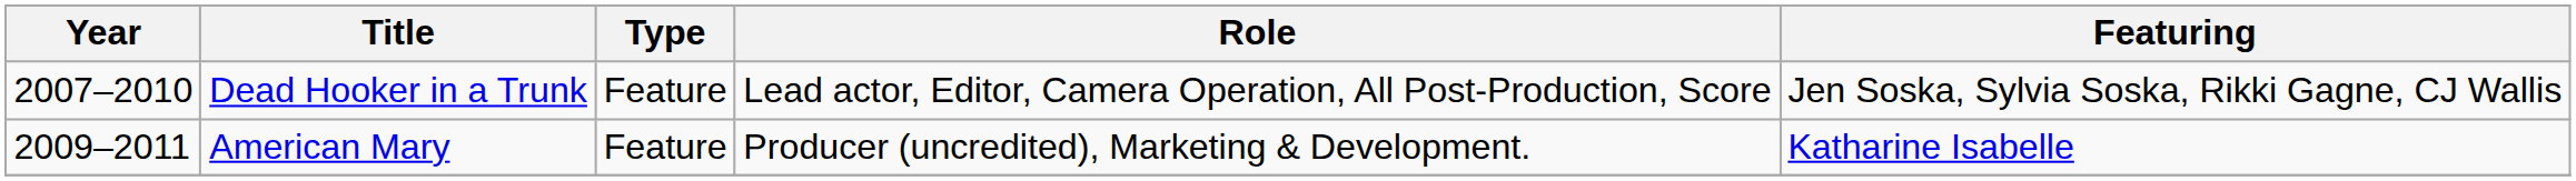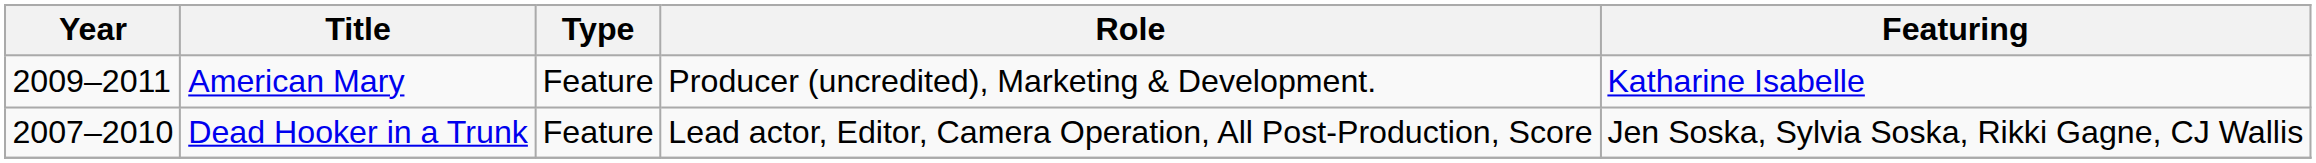 <table class="wikitable sortable">
 <tr>
 <th>Year</th>
 <th>Title</th>
 <th>Type</th>
 <th>Role</th>
 <th>Featuring</th>
 </tr>
 <tr>
+<td>2009–2011</td>
+<td><a href='#'>American Mary</a></td>
+<td>Feature</td>
+<td>Producer (uncredited), Marketing & Development.</td>
+<td><a href='#'>Katharine Isabelle</a></td>
+</tr>
+<tr>
 <td>2007–2010</td>
 <td><a href='#'>Dead Hooker in a Trunk</a></td>
 <td>Feature</td>
 <td>Lead actor, Editor, Camera Operation, All Post-Production, Score</td>
 <td>Jen Soska, Sylvia Soska, Rikki Gagne, CJ Wallis</td>
 </tr>
 <tr>
-<td>2009–2011</td>
-<td><a href='#'>American Mary</a></td>
-<td>Feature</td>
-<td>Producer (uncredited), Marketing & Development.</td>
-<td><a href='#'>Katharine Isabelle</a></td>
-</tr>
-<tr>
 </tr>
 </table>
